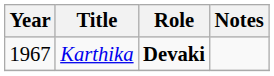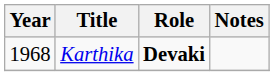 <table class="wikitable">
 <tr>
 <th scope="col">Year</th>
 <th scope="col">Title</th>
 <th scope="col">Role</th>
 <th scope="col" class="unsortable">Notes</th>
 </tr>
 <tr>
-<td>1967</td>
+<td>1968</td>
 <td><em><a href='#'>Karthika</a></em></td>
 <td><strong>Devaki</strong></td>
 <td></td>
 </tr>
 <tr>
 </tr>
 </table>
